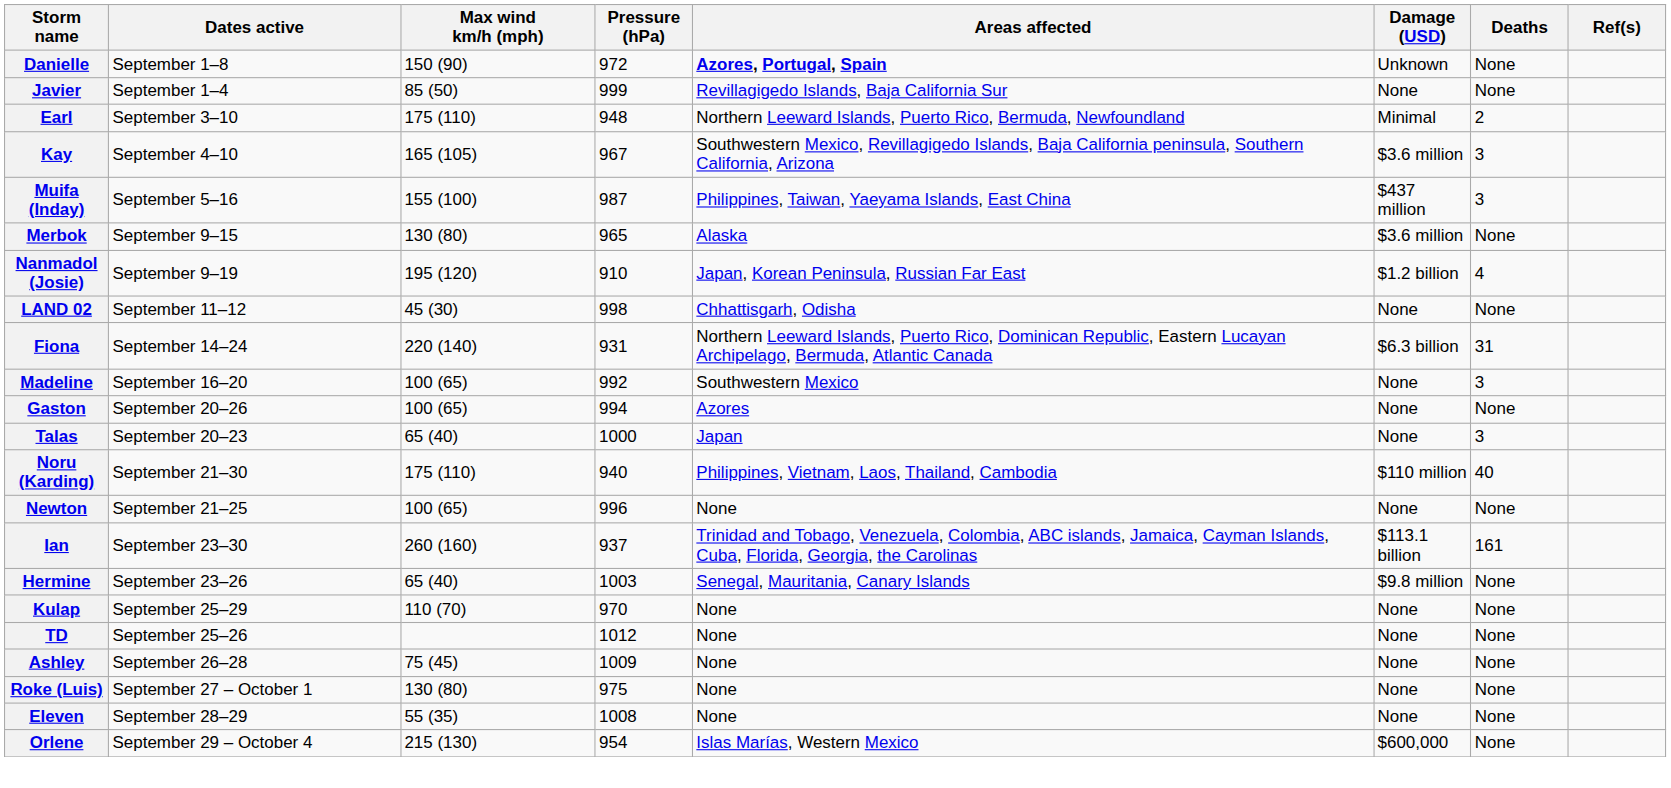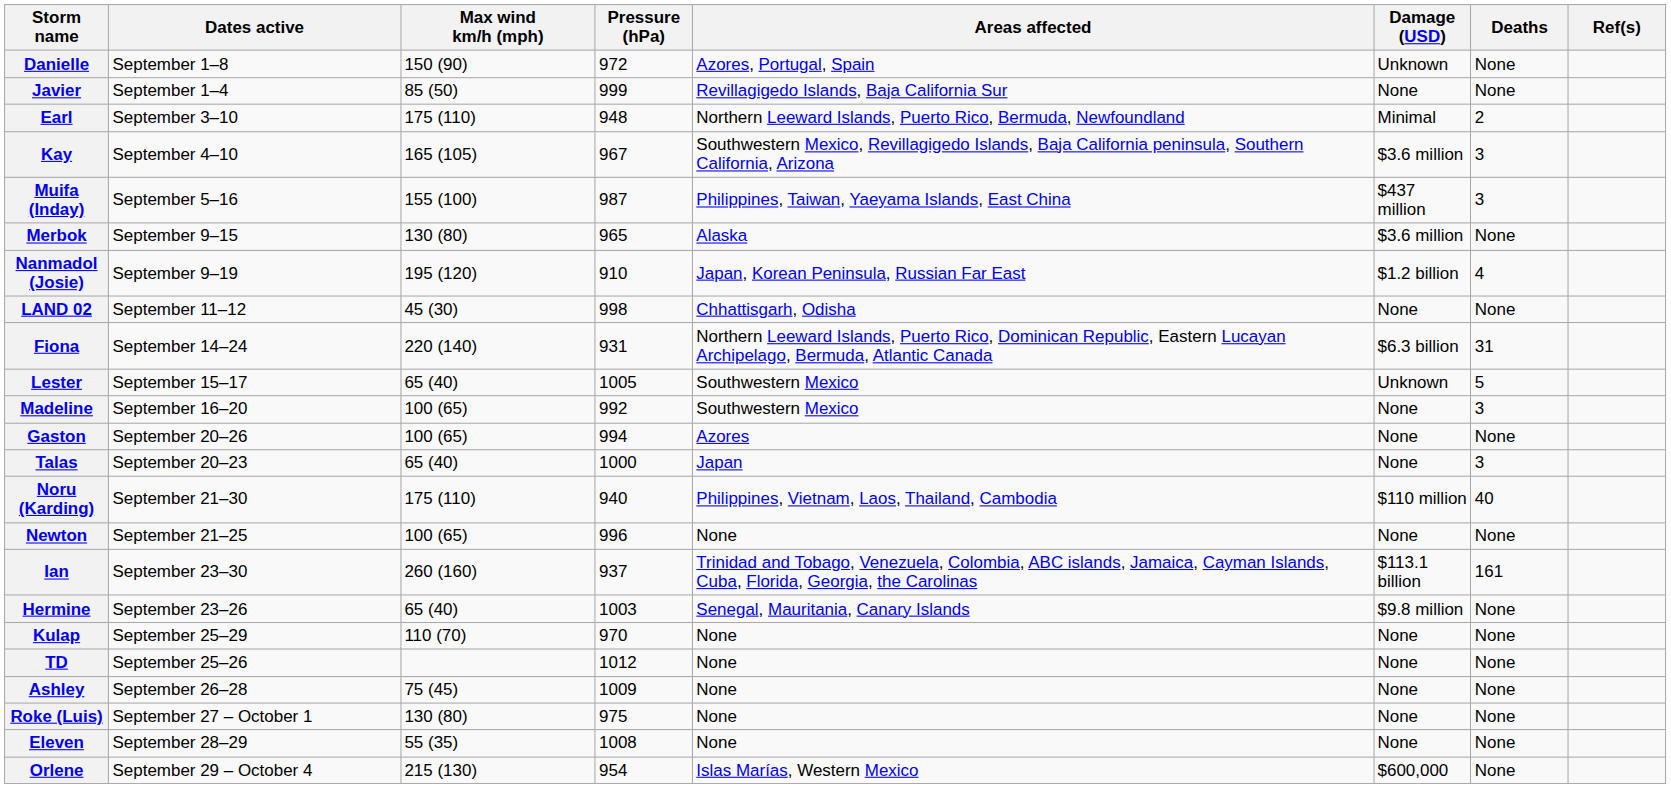 <table class="wikitable sortable">
 <tr>
 <th width="5%">Storm name</th>
 <th width="15%">Dates active</th>
 <th width="10%">Max wind<br>km/h (mph)</th>
 <th width="5%">Pressure<br>(hPa)</th>
 <th width="35%">Areas affected</th>
 <th width="5%">Damage<br>(<a href='#'>USD</a>)</th>
 <th width="5%">Deaths</th>
 <th width="5%">Ref(s)</th>
 </tr>
 <tr>
 <th><a href='#'>Danielle</a></th>
 <td>September 1–8</td>
 <td>150 (90)</td>
 <td>972</td>
-<td><strong><a href='#'>Azores</a>, <a href='#'>Portugal</a>, <a href='#'>Spain</a></strong></td>
+<td><a href='#'>Azores</a>, <a href='#'>Portugal</a>, <a href='#'>Spain</a></td>
 <td>Unknown</td>
 <td>None</td>
 <td></td>
 </tr>
 <tr>
 <th><a href='#'>Javier</a></th>
 <td>September 1–4</td>
 <td>85 (50)</td>
 <td>999</td>
 <td><a href='#'>Revillagigedo Islands</a>, <a href='#'>Baja California Sur</a></td>
 <td>None</td>
 <td>None</td>
 <td></td>
 </tr>
 <tr>
 <th><a href='#'>Earl</a></th>
 <td>September 3–10</td>
 <td>175 (110)</td>
 <td>948</td>
 <td>Northern <a href='#'>Leeward Islands</a>, <a href='#'>Puerto Rico</a>, <a href='#'>Bermuda</a>, <a href='#'>Newfoundland</a></td>
 <td>Minimal</td>
 <td>2</td>
 <td></td>
 </tr>
 <tr>
 <th><a href='#'>Kay</a></th>
 <td>September 4–10</td>
 <td>165 (105)</td>
 <td>967</td>
 <td>Southwestern <a href='#'>Mexico</a>, <a href='#'>Revillagigedo Islands</a>, <a href='#'>Baja California peninsula</a>, <a href='#'>Southern California</a>, <a href='#'>Arizona</a></td>
 <td>$3.6 million</td>
 <td>3</td>
 <td></td>
 </tr>
 <tr>
 <th><a href='#'>Muifa (Inday)</a></th>
 <td>September 5–16</td>
 <td>155 (100)</td>
 <td>987</td>
 <td><a href='#'>Philippines</a>, <a href='#'>Taiwan</a>, <a href='#'>Yaeyama Islands</a>, <a href='#'>East China</a></td>
 <td>$437 million</td>
 <td>3</td>
 <td></td>
 </tr>
 <tr>
 <th><a href='#'>Merbok</a></th>
 <td>September 9–15</td>
 <td>130 (80)</td>
 <td>965</td>
 <td><a href='#'>Alaska</a></td>
 <td>$3.6 million</td>
 <td>None</td>
 <td></td>
 </tr>
 <tr>
 <th><a href='#'>Nanmadol (Josie)</a></th>
 <td>September 9–19</td>
 <td>195 (120)</td>
 <td>910</td>
 <td><a href='#'>Japan</a>, <a href='#'>Korean Peninsula</a>, <a href='#'>Russian Far East</a></td>
 <td>$1.2 billion</td>
 <td>4</td>
 <td></td>
 </tr>
 <tr>
 <th><a href='#'>LAND 02</a></th>
 <td>September 11–12</td>
 <td>45 (30)</td>
 <td>998</td>
 <td><a href='#'>Chhattisgarh</a>, <a href='#'>Odisha</a></td>
 <td>None</td>
 <td>None</td>
 <td></td>
 </tr>
 <tr>
 <th><a href='#'>Fiona</a></th>
 <td>September 14–24</td>
 <td>220 (140)</td>
 <td>931</td>
 <td>Northern <a href='#'>Leeward Islands</a>, <a href='#'>Puerto Rico</a>, <a href='#'>Dominican Republic</a>, Eastern <a href='#'>Lucayan Archipelago</a>, <a href='#'>Bermuda</a>, <a href='#'>Atlantic Canada</a></td>
 <td>$6.3 billion</td>
 <td>31</td>
+<td></td>
+</tr>
+<tr>
+<th><a href='#'>Lester</a></th>
+<td>September 15–17</td>
+<td>65 (40)</td>
+<td>1005</td>
+<td>Southwestern <a href='#'>Mexico</a></td>
+<td>Unknown</td>
+<td>5</td>
 <td></td>
 </tr>
 <tr>
 <th><a href='#'>Madeline</a></th>
 <td>September 16–20</td>
 <td>100 (65)</td>
 <td>992</td>
 <td>Southwestern <a href='#'>Mexico</a></td>
 <td>None</td>
 <td>3</td>
 <td></td>
 </tr>
 <tr>
 <th><a href='#'>Gaston</a></th>
 <td>September 20–26</td>
 <td>100 (65)</td>
 <td>994</td>
 <td><a href='#'>Azores</a></td>
 <td>None</td>
 <td>None</td>
 <td></td>
 </tr>
 <tr>
 <th><a href='#'>Talas</a></th>
 <td>September 20–23</td>
 <td>65 (40)</td>
 <td>1000</td>
 <td><a href='#'>Japan</a></td>
 <td>None</td>
 <td>3</td>
 <td></td>
 </tr>
 <tr>
 <th><a href='#'>Noru (Karding)</a></th>
 <td>September 21–30</td>
 <td>175 (110)</td>
 <td>940</td>
 <td><a href='#'>Philippines</a>, <a href='#'>Vietnam</a>, <a href='#'>Laos</a>, <a href='#'>Thailand</a>, <a href='#'>Cambodia</a></td>
 <td>$110 million</td>
 <td>40</td>
 <td></td>
 </tr>
 <tr>
 <th><a href='#'>Newton</a></th>
 <td>September 21–25</td>
 <td>100 (65)</td>
 <td>996</td>
 <td>None</td>
 <td>None</td>
 <td>None</td>
 <td></td>
 </tr>
 <tr>
 <th><a href='#'>Ian</a></th>
 <td>September 23–30</td>
 <td>260 (160)</td>
 <td>937</td>
 <td><a href='#'>Trinidad and Tobago</a>, <a href='#'>Venezuela</a>, <a href='#'>Colombia</a>, <a href='#'>ABC islands</a>, <a href='#'>Jamaica</a>, <a href='#'>Cayman Islands</a>, <a href='#'>Cuba</a>, <a href='#'>Florida</a>, <a href='#'>Georgia</a>, <a href='#'>the Carolinas</a></td>
 <td>$113.1 billion</td>
 <td>161</td>
 <td></td>
 </tr>
 <tr>
 <th><a href='#'>Hermine</a></th>
 <td>September 23–26</td>
 <td>65 (40)</td>
 <td>1003</td>
 <td><a href='#'>Senegal</a>, <a href='#'>Mauritania</a>, <a href='#'>Canary Islands</a></td>
 <td>$9.8 million</td>
 <td>None</td>
 <td></td>
 </tr>
 <tr>
 <th><a href='#'>Kulap</a></th>
 <td>September 25–29</td>
 <td>110 (70)</td>
 <td>970</td>
 <td>None</td>
 <td>None</td>
 <td>None</td>
 <td></td>
 </tr>
 <tr>
 <th><a href='#'>TD</a></th>
 <td>September 25–26</td>
 <td></td>
 <td>1012</td>
 <td>None</td>
 <td>None</td>
 <td>None</td>
 <td></td>
 </tr>
 <tr>
 <th><a href='#'>Ashley</a></th>
 <td>September 26–28</td>
 <td>75 (45)</td>
 <td>1009</td>
 <td>None</td>
 <td>None</td>
 <td>None</td>
 <td></td>
 </tr>
 <tr>
 <th><a href='#'>Roke (Luis)</a></th>
 <td>September 27 – October 1</td>
 <td>130 (80)</td>
 <td>975</td>
 <td>None</td>
 <td>None</td>
 <td>None</td>
 <td></td>
 </tr>
 <tr>
 <th><a href='#'>Eleven</a></th>
 <td>September 28–29</td>
 <td>55 (35)</td>
 <td>1008</td>
 <td>None</td>
 <td>None</td>
 <td>None</td>
 <td></td>
 </tr>
 <tr>
 <th><a href='#'>Orlene</a></th>
 <td>September 29 – October 4</td>
 <td>215 (130)</td>
 <td>954</td>
 <td><a href='#'>Islas Marías</a>, Western <a href='#'>Mexico</a></td>
 <td>$600,000</td>
 <td>None</td>
 <td></td>
 </tr>
 <tr>
 </tr>
 </table>
